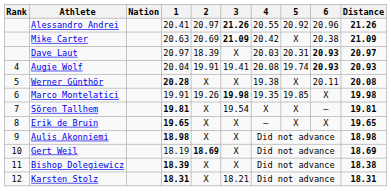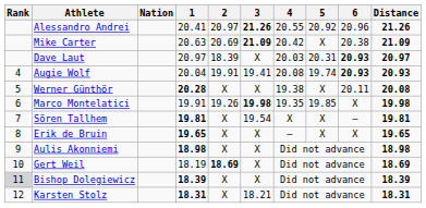 <table class="wikitable sortable" style="text-align:center">
 <tr>
 <th>Rank</th>
 <th>Athlete</th>
 <th>Nation</th>
 <th>1</th>
 <th>2</th>
 <th>3</th>
 <th>4</th>
 <th>5</th>
 <th>6</th>
 <th>Distance</th>
 </tr>
 <tr>
 <td></td>
 <td align=left><a href='#'>Alessandro Andrei</a></td>
 <td align=left></td>
 <td>20.41</td>
 <td>20.97</td>
 <td><strong>21.26</strong></td>
 <td>20.55</td>
 <td>20.92</td>
 <td>20.96</td>
 <td><strong>21.26</strong></td>
 </tr>
 <tr>
 <td></td>
 <td align=left><a href='#'>Mike Carter</a></td>
 <td align=left></td>
 <td>20.63</td>
 <td>20.69</td>
 <td><strong>21.09</strong></td>
 <td>20.42</td>
 <td data-sort-value=1.00>X</td>
 <td>20.38</td>
 <td><strong>21.09</strong></td>
 </tr>
 <tr>
 <td></td>
 <td align=left><a href='#'>Dave Laut</a></td>
 <td align=left></td>
 <td>20.97</td>
 <td>18.39</td>
 <td data-sort-value=1.00>X</td>
 <td>20.03</td>
 <td>20.31</td>
 <td><strong>20.93</strong></td>
 <td><strong>20.97</strong></td>
 </tr>
 <tr>
 <td>4</td>
 <td align=left><a href='#'>Augie Wolf</a></td>
 <td align=left></td>
 <td>20.04</td>
 <td>19.91</td>
 <td>19.41</td>
 <td>20.08</td>
 <td>19.74</td>
 <td><strong>20.93</strong></td>
 <td><strong>20.93</strong></td>
 </tr>
 <tr>
 <td>5</td>
 <td align=left><a href='#'>Werner Günthör</a></td>
 <td align=left></td>
 <td><strong>20.28</strong></td>
 <td data-sort-value=1.00>X</td>
 <td data-sort-value=1.00>X</td>
 <td>19.38</td>
 <td data-sort-value=1.00>X</td>
 <td>20.11</td>
 <td><strong>20.08</strong></td>
 </tr>
 <tr>
 <td>6</td>
 <td align=left><a href='#'>Marco Montelatici</a></td>
 <td align=left></td>
 <td>19.91</td>
 <td>19.26</td>
 <td><strong>19.98</strong></td>
 <td>19.35</td>
 <td>19.85</td>
 <td data-sort-value=1.00>X</td>
 <td><strong>19.98</strong></td>
 </tr>
 <tr>
 <td>7</td>
 <td align=left><a href='#'>Sören Tallhem</a></td>
 <td align=left></td>
 <td><strong>19.81</strong></td>
 <td data-sort-value=1.00>X</td>
 <td>19.54</td>
 <td data-sort-value=1.00>X</td>
 <td data-sort-value=1.00>X</td>
 <td data-sort-value=1.00>—</td>
 <td><strong>19.81</strong></td>
 </tr>
 <tr>
 <td>8</td>
 <td align=left><a href='#'>Erik de Bruin</a></td>
 <td align=left></td>
 <td><strong>19.65</strong></td>
 <td data-sort-value=1.00>X</td>
 <td data-sort-value=1.00>X</td>
 <td data-sort-value=1.00>—</td>
 <td data-sort-value=1.00>X</td>
 <td data-sort-value=1.00>X</td>
 <td><strong>19.65</strong></td>
 </tr>
 <tr>
 <td>9</td>
 <td align=left><a href='#'>Aulis Akonniemi</a></td>
 <td align=left></td>
 <td><strong>18.98</strong></td>
 <td data-sort-value=1.00>X</td>
 <td data-sort-value=1.00>X</td>
 <td colspan=3 data-sort-value=0.00>Did not advance</td>
 <td><strong>18.98</strong></td>
 </tr>
 <tr>
 <td>10</td>
 <td align=left><a href='#'>Gert Weil</a></td>
 <td align=left></td>
 <td>18.19</td>
 <td><strong>18.69</strong></td>
 <td data-sort-value=1.00>X</td>
 <td colspan=3 data-sort-value=0.00>Did not advance</td>
 <td><strong>18.69</strong></td>
 </tr>
 <tr>
-<td>11</td>
+<td style="background: lightgrey;">11</td>
 <td align=left><a href='#'>Bishop Dolegiewicz</a></td>
 <td align=left></td>
 <td><strong>18.39</strong></td>
 <td data-sort-value=1.00>X</td>
 <td data-sort-value=1.00>X</td>
 <td colspan=3 data-sort-value=0.00>Did not advance</td>
-<td><strong>18.38</strong></td>
+<td><strong>18.39</strong></td>
 </tr>
 <tr>
 <td>12</td>
 <td align=left><a href='#'>Karsten Stolz</a></td>
 <td align=left></td>
 <td><strong>18.31</strong></td>
 <td data-sort-value=1.00>X</td>
 <td>18.21</td>
 <td colspan=3 data-sort-value=0.00>Did not advance</td>
 <td><strong>18.31</strong></td>
 </tr>
 </table>
